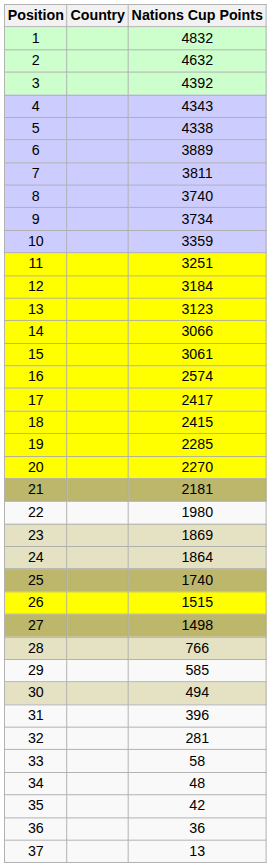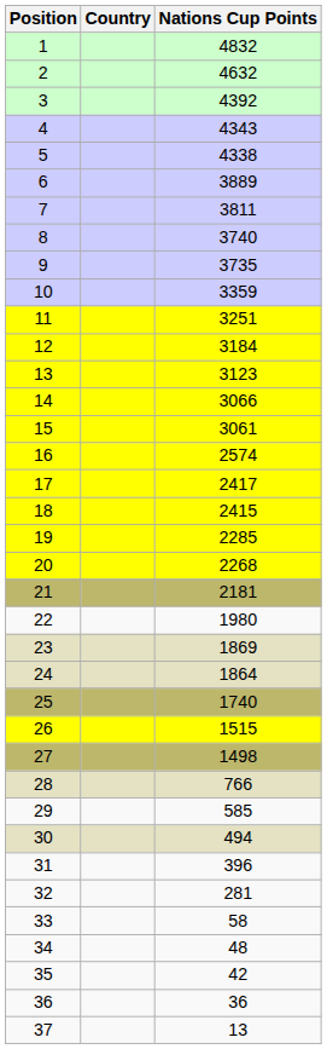 <table class="wikitable sortable" style="text-align:center;">
 <tr>
 <th>Position</th>
 <th>Country</th>
 <th>Nations Cup Points</th>
 </tr>
 <tr style="background: #ccffcc;">
 <td>1</td>
 <td align=left></td>
 <td>4832</td>
 </tr>
 <tr style="background: #ccffcc;">
 <td>2</td>
 <td align=left></td>
 <td>4632</td>
 </tr>
 <tr style="background: #ccffcc;">
 <td>3</td>
 <td align=left></td>
 <td>4392</td>
 </tr>
 <tr style="background: #ccccff;">
 <td>4</td>
 <td align=left></td>
 <td>4343</td>
 </tr>
 <tr style="background: #ccccff;">
 <td>5</td>
 <td align=left></td>
 <td>4338</td>
 </tr>
 <tr style="background: #ccccff;">
 <td>6</td>
 <td align=left></td>
 <td>3889</td>
 </tr>
 <tr style="background: #ccccff;">
 <td>7</td>
 <td align=left></td>
 <td>3811</td>
 </tr>
 <tr style="background: #ccccff;">
 <td>8</td>
 <td align=left></td>
 <td>3740</td>
 </tr>
 <tr style="background: #ccccff;">
 <td>9</td>
 <td align=left></td>
-<td>3734</td>
+<td>3735</td>
 </tr>
 <tr style="background: #ccccff;">
 <td>10</td>
 <td align=left></td>
 <td>3359</td>
 </tr>
 <tr style="background: #ffff00;">
 <td>11</td>
 <td align=left></td>
 <td>3251</td>
 </tr>
 <tr style="background: #ffff00;">
 <td>12</td>
 <td align=left></td>
 <td>3184</td>
 </tr>
 <tr style="background: #ffff00;">
 <td>13</td>
 <td align=left></td>
 <td>3123</td>
 </tr>
 <tr style="background: #ffff00;">
 <td>14</td>
 <td align=left></td>
 <td>3066</td>
 </tr>
 <tr style="background: #ffff00;">
 <td>15</td>
 <td align=left></td>
 <td>3061</td>
 </tr>
 <tr style="background: #ffff00;">
 <td>16</td>
 <td align=left></td>
 <td>2574</td>
 </tr>
 <tr style="background: #ffff00;">
 <td>17</td>
 <td align=left></td>
 <td>2417</td>
 </tr>
 <tr style="background: #ffff00;">
 <td>18</td>
 <td align=left></td>
 <td>2415</td>
 </tr>
 <tr style="background: #ffff00;">
 <td>19</td>
 <td align=left></td>
 <td>2285</td>
 </tr>
 <tr style="background: #ffff00;">
 <td>20</td>
 <td align=left></td>
-<td>2270</td>
+<td>2268</td>
 </tr>
 <tr style="background: #BDB76B;">
 <td>21</td>
 <td align=left></td>
 <td>2181</td>
 </tr>
 <tr>
 <td>22</td>
 <td align=left></td>
 <td>1980</td>
 </tr>
 <tr style="background: #e4e2c3;">
 <td>23</td>
 <td align=left></td>
 <td>1869</td>
 </tr>
 <tr style="background: #e4e2c3;">
 <td>24</td>
 <td align=left></td>
 <td>1864</td>
 </tr>
 <tr style="background: #BDB76B;">
 <td>25</td>
 <td align=left></td>
 <td>1740</td>
 </tr>
 <tr style="background: #ffff00;">
 <td>26</td>
 <td align=left></td>
 <td>1515</td>
 </tr>
 <tr style="background: #BDB76B;">
 <td>27</td>
 <td align=left></td>
 <td>1498</td>
 </tr>
 <tr style="background: #e4e2c3;">
 <td>28</td>
 <td align=left></td>
 <td>766</td>
 </tr>
 <tr>
 <td>29</td>
 <td align=left></td>
 <td>585</td>
 </tr>
 <tr style="background: #e4e2c3;">
 <td>30</td>
 <td align=left></td>
 <td>494</td>
 </tr>
 <tr>
 <td>31</td>
 <td align=left></td>
 <td>396</td>
 </tr>
 <tr>
 <td>32</td>
 <td align=left></td>
 <td>281</td>
 </tr>
 <tr>
 <td>33</td>
 <td align=left></td>
 <td>58</td>
 </tr>
 <tr>
 <td>34</td>
 <td align=left></td>
 <td>48</td>
 </tr>
 <tr>
 <td>35</td>
 <td align=left></td>
 <td>42</td>
 </tr>
 <tr>
 <td>36</td>
 <td align=left></td>
 <td>36</td>
 </tr>
 <tr>
 <td>37</td>
 <td align=left></td>
 <td>13</td>
 </tr>
 </table>
